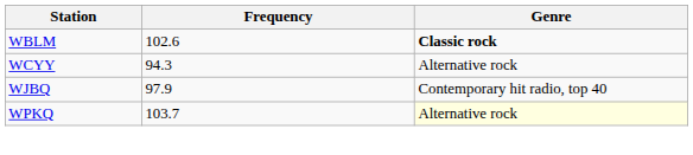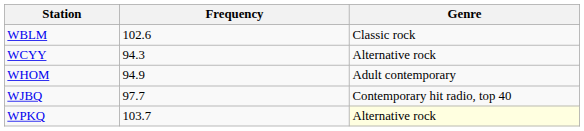 <table class="wikitable" style="width:45em;">
 <tr>
 <th style="width:20%">Station</th>
 <th style="width:40%">Frequency</th>
 <th style="width:40%">Genre</th>
 </tr>
 <tr>
 <td><a href='#'>WBLM</a></td>
 <td>102.6</td>
-<td><strong>Classic rock</strong></td>
+<td>Classic rock</td>
 </tr>
 <tr>
 <td><a href='#'>WCYY</a></td>
 <td>94.3</td>
 <td>Alternative rock</td>
 </tr>
 <tr>
+<td><a href='#'>WHOM</a></td>
+<td>94.9</td>
+<td>Adult contemporary</td>
+</tr>
+<tr>
 <td><a href='#'>WJBQ</a></td>
-<td>97.9</td>
+<td>97.7</td>
 <td>Contemporary hit radio, top 40</td>
 </tr>
 <tr>
 <td><a href='#'>WPKQ</a></td>
 <td>103.7</td>
 <td style="background: lightyellow;">Alternative rock</td>
 </tr>
 </table>
